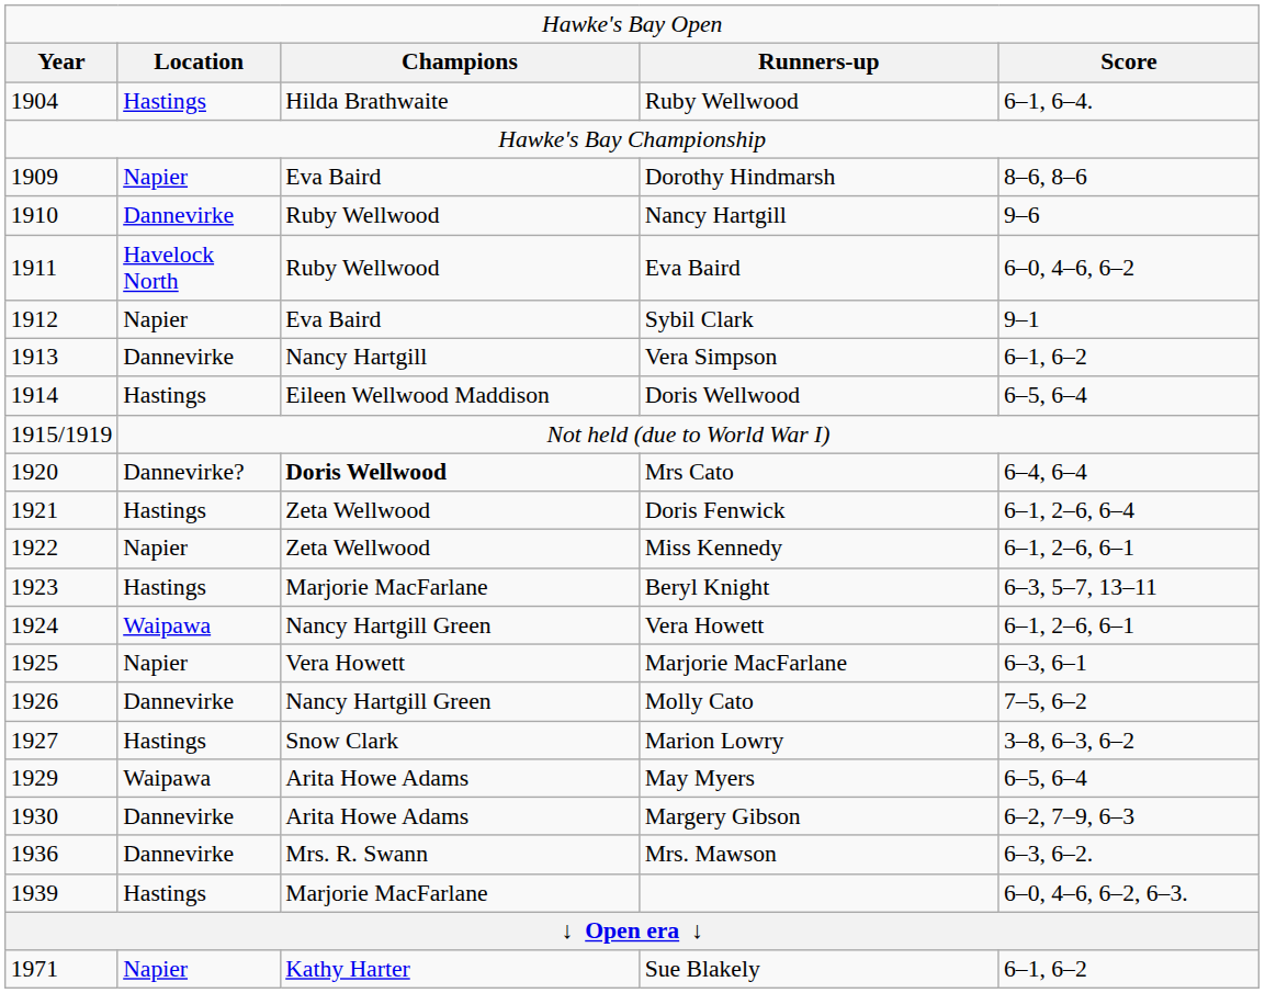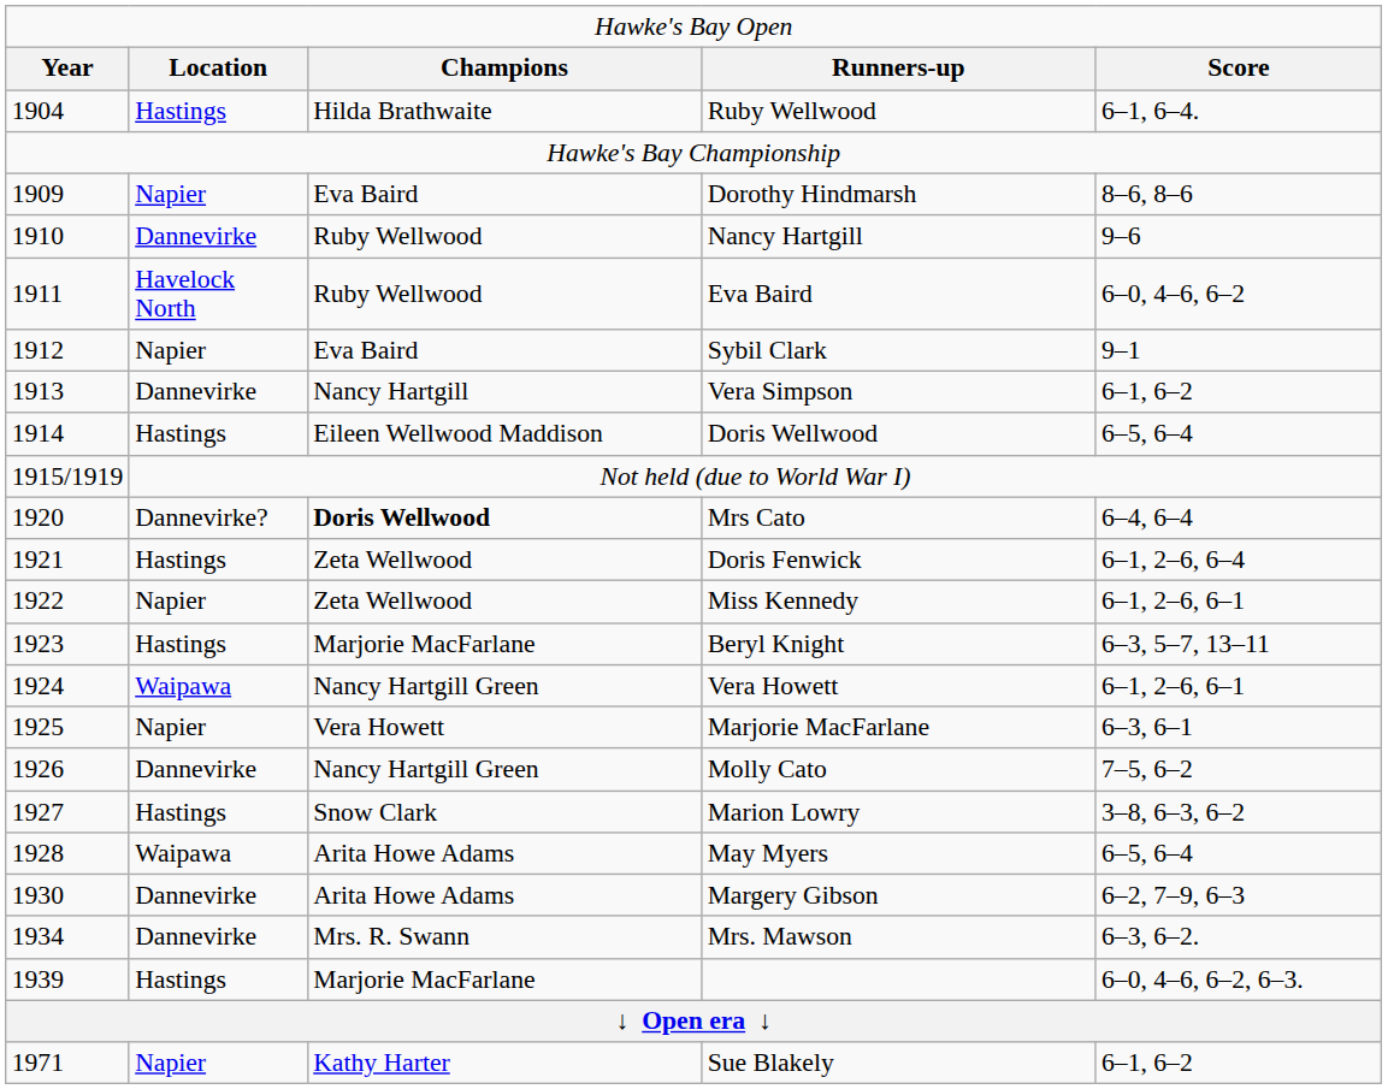 <table class="wikitable" style="font-size:98%;">
 <tr>
 <td colspan=5 align=center><em>Hawke's Bay Open</em></td>
 </tr>
 <tr>
 <th style="width:60px;">Year</th>
 <th style="width:100px;">Location</th>
 <th style="width:230px;">Champions</th>
 <th style="width:230px;">Runners-up</th>
 <th style="width:165px;">Score</th>
 </tr>
 <tr>
 <td>1904</td>
 <td><a href='#'>Hastings</a></td>
 <td> Hilda Brathwaite</td>
 <td> Ruby Wellwood</td>
 <td>6–1, 6–4.</td>
 </tr>
 <tr>
 <td colspan=5 align=center><em>Hawke's Bay Championship</em></td>
 </tr>
 <tr>
 <td>1909</td>
 <td><a href='#'>Napier</a></td>
 <td> Eva Baird</td>
 <td> Dorothy Hindmarsh</td>
 <td>8–6, 8–6</td>
 </tr>
 <tr>
 <td>1910</td>
 <td><a href='#'>Dannevirke</a></td>
 <td> Ruby Wellwood</td>
 <td> Nancy Hartgill</td>
 <td>9–6</td>
 </tr>
 <tr>
 <td>1911</td>
 <td><a href='#'>Havelock North</a></td>
 <td> Ruby Wellwood</td>
 <td> Eva Baird</td>
 <td>6–0, 4–6, 6–2</td>
 </tr>
 <tr>
 <td>1912</td>
 <td>Napier</td>
 <td> Eva Baird</td>
 <td> Sybil Clark</td>
 <td>9–1</td>
 </tr>
 <tr>
 <td>1913</td>
 <td>Dannevirke</td>
 <td> Nancy Hartgill</td>
 <td> Vera Simpson</td>
 <td>6–1, 6–2</td>
 </tr>
 <tr>
 <td>1914</td>
 <td>Hastings</td>
 <td> Eileen Wellwood Maddison</td>
 <td> Doris Wellwood</td>
 <td>6–5, 6–4</td>
 </tr>
 <tr>
 <td>1915/1919</td>
 <td colspan=5 align=center><em>Not held (due to World War I)</em></td>
 </tr>
 <tr>
 <td>1920</td>
 <td>Dannevirke?</td>
 <td><strong> Doris Wellwood</strong></td>
 <td> Mrs Cato</td>
 <td>6–4, 6–4</td>
 </tr>
 <tr>
 <td>1921</td>
 <td>Hastings</td>
 <td> Zeta Wellwood</td>
 <td> Doris Fenwick</td>
 <td>6–1, 2–6, 6–4</td>
 </tr>
 <tr>
 <td>1922</td>
 <td>Napier</td>
 <td> Zeta Wellwood</td>
 <td> Miss Kennedy</td>
 <td>6–1, 2–6, 6–1</td>
 </tr>
 <tr>
 <td>1923</td>
 <td>Hastings</td>
 <td> Marjorie MacFarlane</td>
 <td> Beryl Knight</td>
 <td>6–3, 5–7, 13–11</td>
 </tr>
 <tr>
 <td>1924</td>
 <td><a href='#'>Waipawa</a></td>
 <td> Nancy Hartgill Green</td>
 <td> Vera Howett</td>
 <td>6–1, 2–6, 6–1</td>
 </tr>
 <tr>
 <td>1925</td>
 <td>Napier</td>
 <td> Vera Howett</td>
 <td> Marjorie MacFarlane</td>
 <td>6–3, 6–1</td>
 </tr>
 <tr>
 <td>1926</td>
 <td>Dannevirke</td>
 <td> Nancy Hartgill Green</td>
 <td> Molly Cato</td>
 <td>7–5, 6–2</td>
 </tr>
 <tr>
 <td>1927</td>
 <td>Hastings</td>
 <td> Snow Clark</td>
 <td> Marion Lowry</td>
 <td>3–8, 6–3, 6–2</td>
 </tr>
 <tr>
-<td>1929</td>
+<td>1928</td>
 <td>Waipawa</td>
 <td> Arita Howe Adams</td>
 <td> May Myers</td>
 <td>6–5, 6–4</td>
 </tr>
 <tr>
 <td>1930</td>
 <td>Dannevirke</td>
 <td> Arita Howe Adams</td>
 <td> Margery Gibson</td>
 <td>6–2, 7–9, 6–3</td>
 </tr>
 <tr>
-<td>1936</td>
+<td>1934</td>
 <td>Dannevirke</td>
 <td> Mrs. R. Swann</td>
 <td> Mrs. Mawson</td>
 <td>6–3, 6–2.</td>
 </tr>
 <tr>
 <td>1939</td>
 <td>Hastings</td>
 <td> Marjorie MacFarlane</td>
 <td></td>
 <td>6–0, 4–6, 6–2, 6–3.</td>
 </tr>
 <tr>
 <th colspan=5 align=center>↓  <a href='#'>Open era</a>  ↓</th>
 </tr>
 <tr>
 <td>1971</td>
 <td><a href='#'>Napier</a></td>
 <td> <a href='#'>Kathy Harter</a></td>
 <td> Sue Blakely</td>
 <td>6–1, 6–2</td>
 </tr>
 </table>
